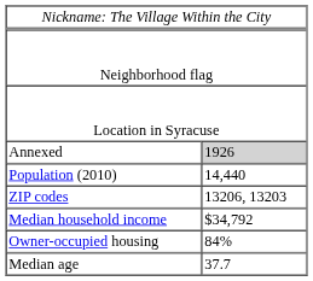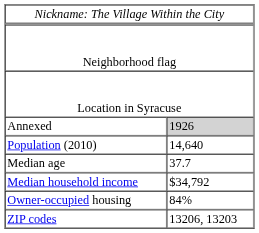 <table border="1" cellpadding="2" cellspacing="0" align="right" width="325px" style="margin:0 0 1em 1em">
 <tr>
 <td align="center" colspan=2 style="border-bottom:3px solid gray;"><span><em>Nickname: The Village Within the City</em></span></td>
 </tr>
 <tr>
 <td align="center" bgcolor="white" colspan=2><br><br>Neighborhood flag</td>
 </tr>
 <tr>
 <td align="center" bgcolor="white" colspan=2><br><br>Location in Syracuse</td>
 </tr>
 <tr>
 <td>Annexed</td>
 <td style="background: lightgrey;">1926</td>
 </tr>
 <tr>
 <td><a href='#'>Population</a> (2010)</td>
-<td>14,440</td>
+<td>14,640</td>
 </tr>
 <tr>
-<td><a href='#'>ZIP codes</a></td>
-<td>13206, 13203</td>
+<td>Median age</td>
+<td>37.7</td>
 </tr>
 <tr>
 <td><a href='#'>Median household income</a></td>
 <td>$34,792 </td>
 </tr>
 <tr>
 <td><a href='#'>Owner-occupied</a> housing</td>
 <td>84% </td>
 </tr>
 <tr>
-<td>Median age</td>
-<td>37.7</td>
+<td><a href='#'>ZIP codes</a></td>
+<td>13206, 13203</td>
 </tr>
 </table>
